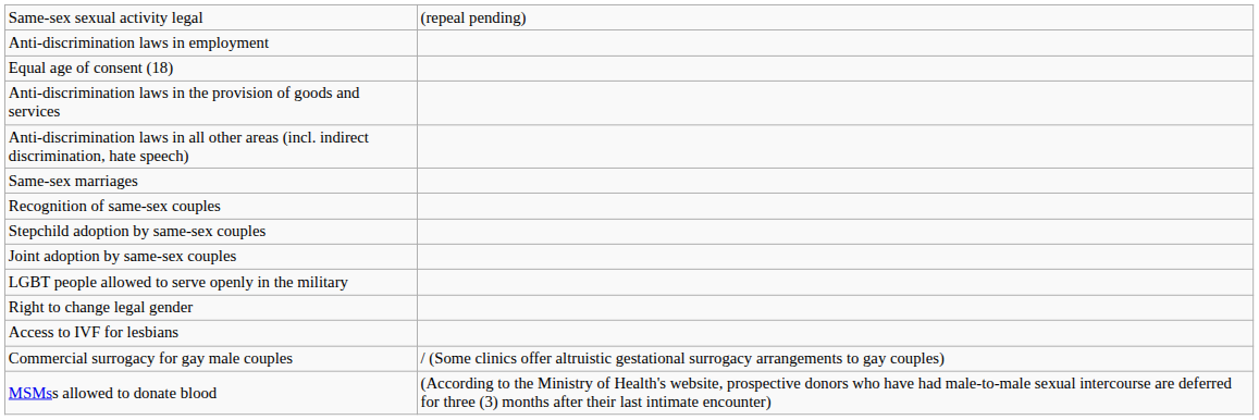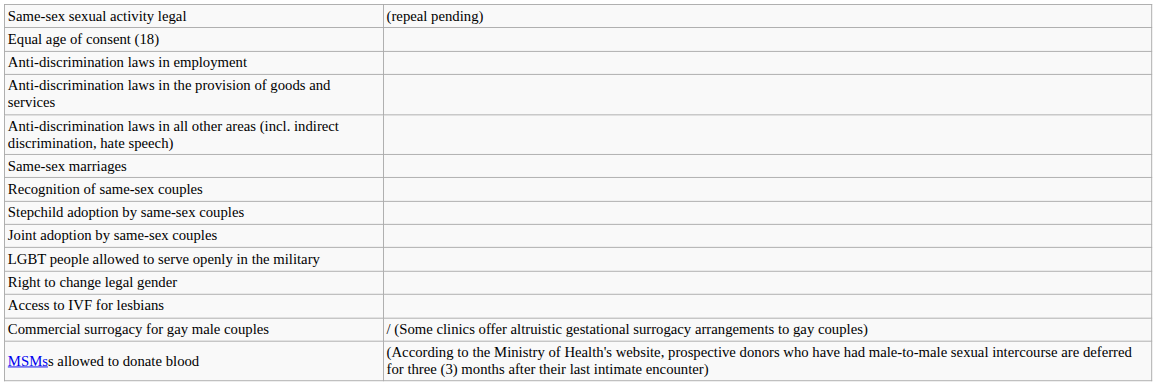 <table class="wikitable">
 <tr>
 <td>Same-sex sexual activity legal</td>
 <td> (repeal pending)</td>
 </tr>
 <tr>
-<td>Anti-discrimination laws in employment</td>
+<td>Equal age of consent (18)</td>
 <td></td>
 </tr>
 <tr>
-<td>Equal age of consent (18)</td>
+<td>Anti-discrimination laws in employment</td>
 <td></td>
 </tr>
 <tr>
 <td>Anti-discrimination laws in the provision of goods and services</td>
 <td></td>
 </tr>
 <tr>
 <td>Anti-discrimination laws in all other areas (incl. indirect discrimination, hate speech)</td>
 <td></td>
 </tr>
 <tr>
 <td>Same-sex marriages</td>
 <td></td>
 </tr>
 <tr>
 <td>Recognition of same-sex couples</td>
 <td></td>
 </tr>
 <tr>
 <td>Stepchild adoption by same-sex couples</td>
 <td></td>
 </tr>
 <tr>
 <td>Joint adoption by same-sex couples</td>
 <td></td>
 </tr>
 <tr>
 <td>LGBT people allowed to serve openly in the military</td>
 <td></td>
 </tr>
 <tr>
 <td>Right to change legal gender</td>
 <td></td>
 </tr>
 <tr>
 <td>Access to IVF for lesbians</td>
 <td></td>
 </tr>
 <tr>
 <td>Commercial surrogacy for gay male couples</td>
 <td>/ (Some clinics offer altruistic gestational surrogacy arrangements to gay couples)</td>
 </tr>
 <tr>
 <td><a href='#'>MSMs</a>s allowed to donate blood</td>
 <td> (According to the Ministry of Health's website, prospective donors who have had male-to-male sexual intercourse are deferred for three (3) months after their last intimate encounter)</td>
 </tr>
 </table>
